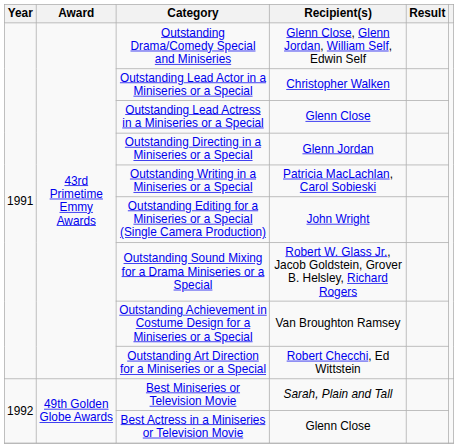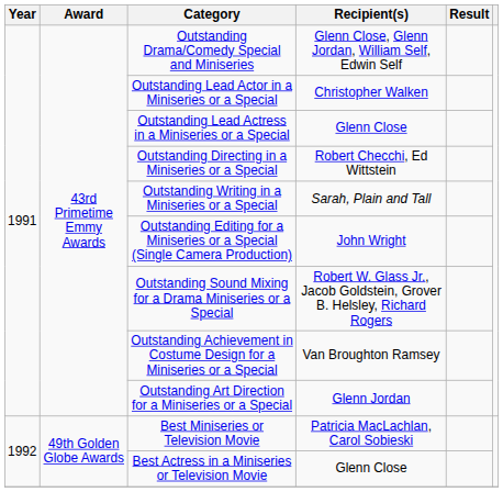 <table class="wikitable sortable plainrowheaders" style="text-align:center;">
 <tr>
 <th scope="col">Year</th>
 <th scope="col">Award</th>
 <th scope="col">Category</th>
 <th scope="col">Recipient(s)</th>
 <th scope="col">Result</th>
 <th scope="col" class="unsortable"></th>
 </tr>
 <tr>
 <td rowspan="9">1991</td>
 <td rowspan="9"><a href='#'>43rd Primetime Emmy Awards</a></td>
 <td><a href='#'>Outstanding Drama/Comedy Special and Miniseries</a></td>
 <td><a href='#'>Glenn Close</a>, <a href='#'>Glenn Jordan</a>, <a href='#'>William Self</a>, Edwin Self</td>
 <td></td>
 <td rowspan="9"></td>
 </tr>
 <tr>
 <td><a href='#'>Outstanding Lead Actor in a Miniseries or a Special</a></td>
 <td><a href='#'>Christopher Walken</a></td>
 <td></td>
 </tr>
 <tr>
 <td><a href='#'>Outstanding Lead Actress in a Miniseries or a Special</a></td>
 <td><a href='#'>Glenn Close</a></td>
 <td></td>
 </tr>
 <tr>
 <td><a href='#'>Outstanding Directing in a Miniseries or a Special</a></td>
-<td><a href='#'>Glenn Jordan</a></td>
+<td><a href='#'>Robert Checchi</a>, Ed Wittstein</td>
 <td></td>
 </tr>
 <tr>
 <td><a href='#'>Outstanding Writing in a Miniseries or a Special</a></td>
-<td><a href='#'>Patricia MacLachlan</a>, <a href='#'>Carol Sobieski</a></td>
+<td><em>Sarah, Plain and Tall</em></td>
 <td></td>
 </tr>
 <tr>
 <td><a href='#'>Outstanding Editing for a Miniseries or a Special (Single Camera Production)</a></td>
 <td><a href='#'>John Wright</a></td>
 <td></td>
 </tr>
 <tr>
 <td><a href='#'>Outstanding Sound Mixing for a Drama Miniseries or a Special</a></td>
 <td><a href='#'>Robert W. Glass Jr.</a>, Jacob Goldstein, Grover B. Helsley, <a href='#'>Richard Rogers</a></td>
 <td></td>
 </tr>
 <tr>
 <td><a href='#'>Outstanding Achievement in Costume Design for a Miniseries or a Special</a></td>
 <td>Van Broughton Ramsey</td>
 <td></td>
 </tr>
 <tr>
 <td><a href='#'>Outstanding Art Direction for a Miniseries or a Special</a></td>
-<td><a href='#'>Robert Checchi</a>, Ed Wittstein</td>
+<td><a href='#'>Glenn Jordan</a></td>
 <td></td>
 </tr>
 <tr>
 <td rowspan="2">1992</td>
 <td rowspan="2"><a href='#'>49th Golden Globe Awards</a></td>
 <td><a href='#'>Best Miniseries or Television Movie</a></td>
-<td><em>Sarah, Plain and Tall</em></td>
+<td><a href='#'>Patricia MacLachlan</a>, <a href='#'>Carol Sobieski</a></td>
 <td></td>
 <td rowspan="2"></td>
 </tr>
 <tr>
 <td><a href='#'>Best Actress in a Miniseries or Television Movie</a></td>
 <td>Glenn Close</td>
 <td></td>
 </tr>
 <tr>
 </tr>
 </table>
